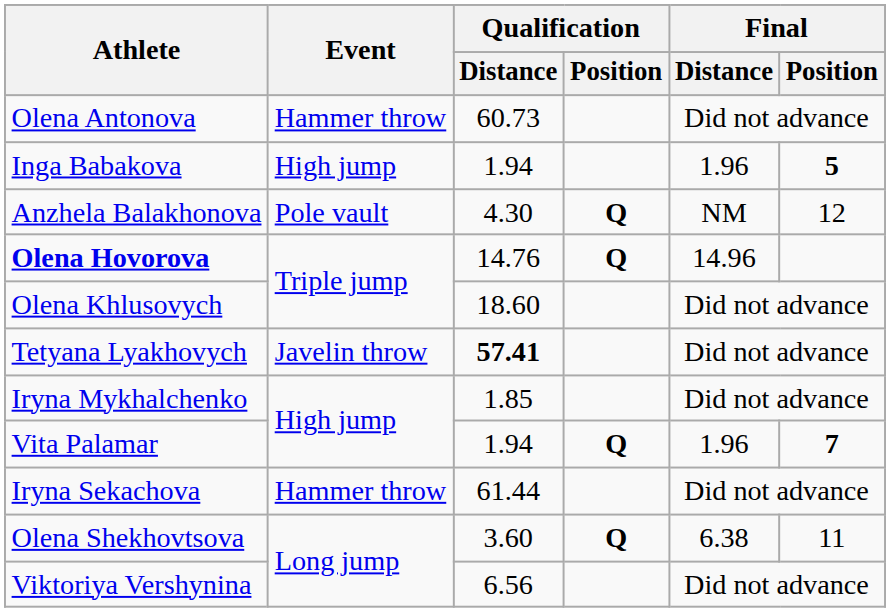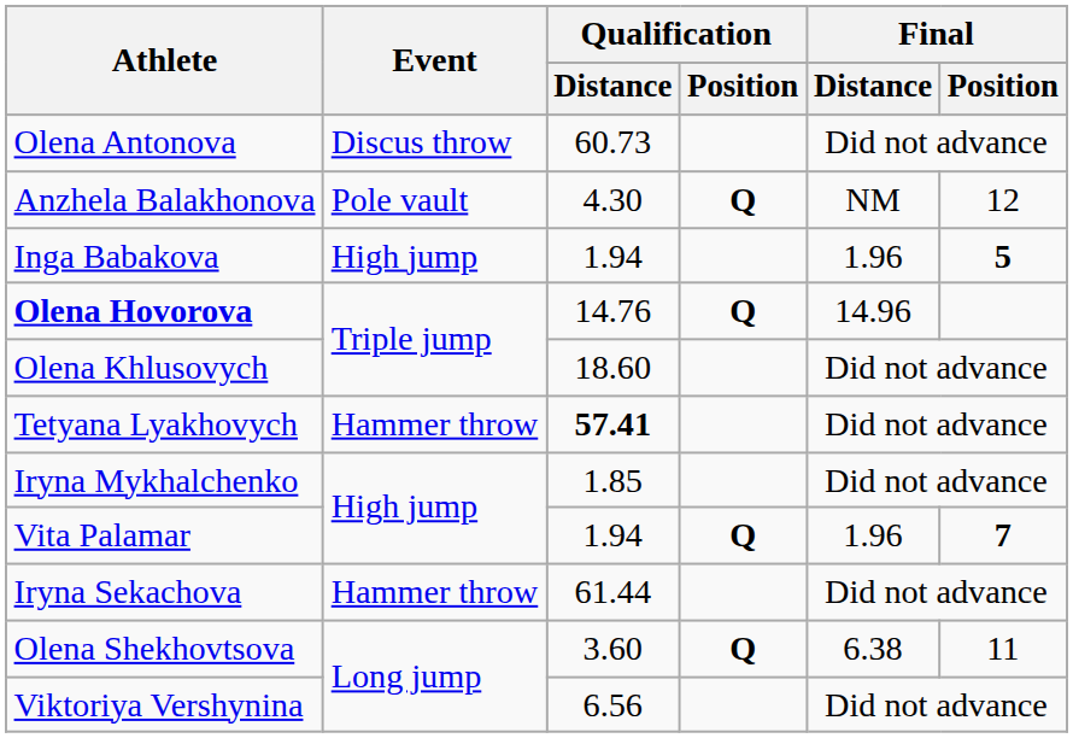 <table class=wikitable style="font-size:90%">
 <tr>
 <th rowspan="2">Athlete</th>
 <th rowspan="2">Event</th>
 <th colspan="2">Qualification</th>
 <th colspan="2">Final</th>
 </tr>
 <tr style="font-size:95%">
 <th>Distance</th>
 <th>Position</th>
 <th>Distance</th>
 <th>Position</th>
 </tr>
 <tr align=center>
 <td align=left><a href='#'>Olena Antonova</a></td>
-<td align=left><a href='#'>Hammer throw</a></td>
+<td align=left><a href='#'>Discus throw</a></td>
 <td>60.73</td>
 <td></td>
 <td colspan=2>Did not advance</td>
+</tr>
+<tr align=center>
+<td align=left><a href='#'>Anzhela Balakhonova</a></td>
+<td align=left><a href='#'>Pole vault</a></td>
+<td>4.30</td>
+<td><strong>Q</strong></td>
+<td>NM</td>
+<td>12</td>
 </tr>
 <tr align=center>
 <td align=left><a href='#'>Inga Babakova</a></td>
 <td align=left><a href='#'>High jump</a></td>
 <td>1.94</td>
 <td></td>
 <td>1.96</td>
 <td><strong>5</strong></td>
-</tr>
-<tr align=center>
-<td align=left><a href='#'>Anzhela Balakhonova</a></td>
-<td align=left><a href='#'>Pole vault</a></td>
-<td>4.30</td>
-<td><strong>Q</strong></td>
-<td>NM</td>
-<td>12</td>
 </tr>
 <tr align=center>
 <td align=left><strong><a href='#'>Olena Hovorova</a></strong></td>
 <td align=left rowspan=2><a href='#'>Triple jump</a></td>
 <td>14.76</td>
 <td><strong>Q</strong></td>
 <td>14.96</td>
 <td></td>
 </tr>
 <tr align=center>
 <td align=left><a href='#'>Olena Khlusovych</a></td>
 <td>18.60</td>
 <td></td>
 <td colspan=2>Did not advance</td>
 </tr>
 <tr align=center>
 <td align=left><a href='#'>Tetyana Lyakhovych</a></td>
-<td align=left><a href='#'>Javelin throw</a></td>
+<td align=left><a href='#'>Hammer throw</a></td>
 <td><strong>57.41</strong></td>
 <td></td>
 <td colspan=2>Did not advance</td>
 </tr>
 <tr align=center>
 <td align=left><a href='#'>Iryna Mykhalchenko</a></td>
 <td align=left rowspan=2><a href='#'>High jump</a></td>
 <td>1.85</td>
 <td></td>
 <td colspan=2>Did not advance</td>
 </tr>
 <tr align=center>
 <td align=left><a href='#'>Vita Palamar</a></td>
 <td>1.94</td>
 <td><strong>Q</strong></td>
 <td>1.96</td>
 <td><strong>7</strong></td>
 </tr>
 <tr align=center>
 <td align=left><a href='#'>Iryna Sekachova</a></td>
 <td align=left><a href='#'>Hammer throw</a></td>
 <td>61.44</td>
 <td></td>
 <td colspan=2>Did not advance</td>
 </tr>
 <tr align=center>
 <td align=left><a href='#'>Olena Shekhovtsova</a></td>
 <td align=left rowspan=2><a href='#'>Long jump</a></td>
 <td>3.60</td>
 <td><strong>Q</strong></td>
 <td>6.38</td>
 <td>11</td>
 </tr>
 <tr align=center>
 <td align=left><a href='#'>Viktoriya Vershynina</a></td>
 <td>6.56</td>
 <td></td>
 <td colspan=2>Did not advance</td>
 </tr>
 </table>
